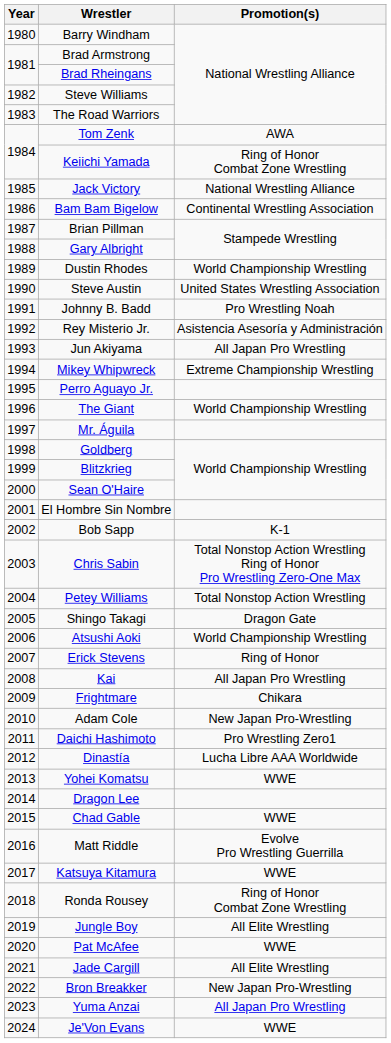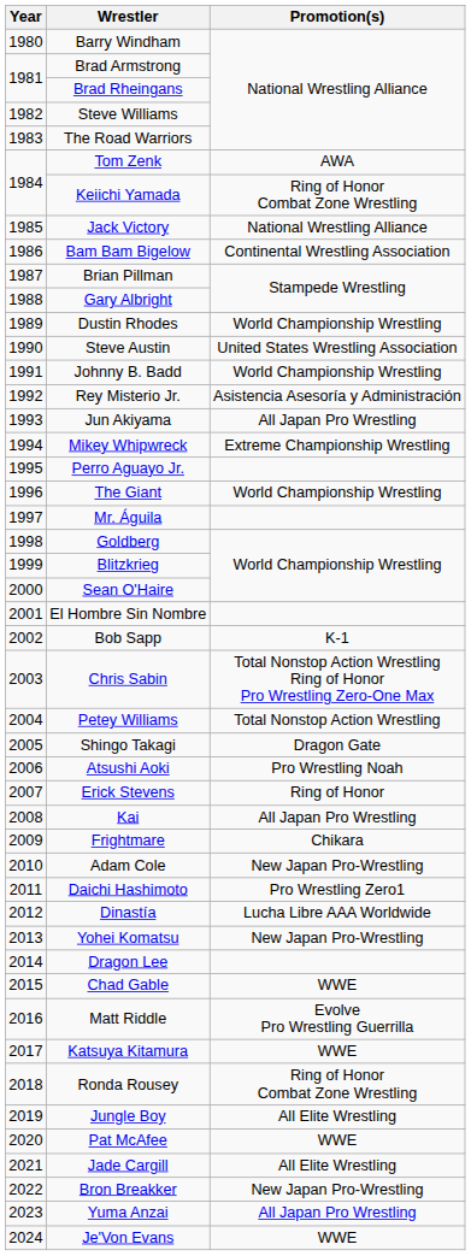 <table class="wikitable sortable" style="text-align: center">
 <tr>
 <th>Year</th>
 <th>Wrestler</th>
 <th>Promotion(s)</th>
 </tr>
 <tr>
 <td>1980</td>
 <td>Barry Windham</td>
 <td rowspan=5>National Wrestling Alliance</td>
 </tr>
 <tr>
 <td rowspan=2>1981</td>
 <td>Brad Armstrong</td>
 </tr>
 <tr>
 <td><a href='#'>Brad Rheingans</a></td>
 </tr>
 <tr>
 <td>1982</td>
 <td>Steve Williams</td>
 </tr>
 <tr>
 <td>1983</td>
 <td>The Road Warriors</td>
 </tr>
 <tr>
 <td rowspan=2>1984</td>
 <td><a href='#'>Tom Zenk</a></td>
 <td>AWA</td>
 </tr>
 <tr>
 <td><a href='#'>Keiichi Yamada</a></td>
 <td>Ring of Honor<br>Combat Zone Wrestling</td>
 </tr>
 <tr>
 <td>1985</td>
 <td><a href='#'>Jack Victory</a></td>
 <td>National Wrestling Alliance</td>
 </tr>
 <tr>
 <td>1986</td>
 <td><a href='#'>Bam Bam Bigelow</a></td>
 <td>Continental Wrestling Association</td>
 </tr>
 <tr>
 <td>1987</td>
 <td>Brian Pillman</td>
 <td rowspan=2>Stampede Wrestling</td>
 </tr>
 <tr>
 <td>1988</td>
 <td><a href='#'>Gary Albright</a></td>
 </tr>
 <tr>
 <td>1989</td>
 <td>Dustin Rhodes</td>
 <td>World Championship Wrestling</td>
 </tr>
 <tr>
 <td>1990</td>
 <td>Steve Austin</td>
 <td>United States Wrestling Association</td>
 </tr>
 <tr>
 <td>1991</td>
 <td>Johnny B. Badd</td>
-<td>Pro Wrestling Noah</td>
+<td>World Championship Wrestling</td>
 </tr>
 <tr>
 <td>1992</td>
 <td>Rey Misterio Jr.</td>
 <td>Asistencia Asesoría y Administración</td>
 </tr>
 <tr>
 <td>1993</td>
 <td>Jun Akiyama</td>
 <td>All Japan Pro Wrestling</td>
 </tr>
 <tr>
 <td>1994</td>
 <td><a href='#'>Mikey Whipwreck</a></td>
 <td>Extreme Championship Wrestling</td>
 </tr>
 <tr>
 <td>1995</td>
 <td><a href='#'>Perro Aguayo Jr.</a></td>
 <td></td>
 </tr>
 <tr>
 <td>1996</td>
 <td><a href='#'>The Giant</a></td>
 <td>World Championship Wrestling</td>
 </tr>
 <tr>
 <td>1997</td>
 <td><a href='#'>Mr. Águila</a></td>
 <td></td>
 </tr>
 <tr>
 <td>1998</td>
 <td><a href='#'>Goldberg</a></td>
 <td rowspan=3>World Championship Wrestling</td>
 </tr>
 <tr>
 <td>1999</td>
 <td><a href='#'>Blitzkrieg</a></td>
 </tr>
 <tr>
 <td>2000</td>
 <td><a href='#'>Sean O'Haire</a></td>
 </tr>
 <tr>
 <td>2001</td>
 <td>El Hombre Sin Nombre</td>
 <td></td>
 </tr>
 <tr>
 <td>2002</td>
 <td>Bob Sapp</td>
 <td>K-1</td>
 </tr>
 <tr>
 <td>2003</td>
 <td><a href='#'>Chris Sabin</a></td>
 <td>Total Nonstop Action Wrestling<br>Ring of Honor<br><a href='#'>Pro Wrestling Zero-One Max</a></td>
 </tr>
 <tr>
 <td>2004</td>
 <td><a href='#'>Petey Williams</a></td>
 <td>Total Nonstop Action Wrestling</td>
 </tr>
 <tr>
 <td>2005</td>
 <td>Shingo Takagi</td>
 <td>Dragon Gate</td>
 </tr>
 <tr>
 <td>2006</td>
 <td><a href='#'>Atsushi Aoki</a></td>
-<td>World Championship Wrestling</td>
+<td>Pro Wrestling Noah</td>
 </tr>
 <tr>
 <td>2007</td>
 <td><a href='#'>Erick Stevens</a></td>
 <td>Ring of Honor</td>
 </tr>
 <tr>
 <td>2008</td>
 <td><a href='#'>Kai</a></td>
 <td>All Japan Pro Wrestling</td>
 </tr>
 <tr>
 <td>2009</td>
 <td><a href='#'>Frightmare</a></td>
 <td>Chikara</td>
 </tr>
 <tr>
 <td>2010</td>
 <td>Adam Cole</td>
 <td>New Japan Pro-Wrestling</td>
 </tr>
 <tr>
 <td>2011</td>
 <td><a href='#'>Daichi Hashimoto</a></td>
 <td>Pro Wrestling Zero1</td>
 </tr>
 <tr>
 <td>2012</td>
 <td><a href='#'>Dinastía</a></td>
 <td>Lucha Libre AAA Worldwide</td>
 </tr>
 <tr>
 <td>2013</td>
 <td><a href='#'>Yohei Komatsu</a></td>
-<td>WWE</td>
+<td>New Japan Pro-Wrestling</td>
 </tr>
 <tr>
 <td>2014</td>
 <td><a href='#'>Dragon Lee</a></td>
 <td></td>
 </tr>
 <tr>
 <td>2015</td>
 <td><a href='#'>Chad Gable</a></td>
 <td>WWE</td>
 </tr>
 <tr>
 <td>2016</td>
 <td>Matt Riddle</td>
 <td>Evolve<br>Pro Wrestling Guerrilla</td>
 </tr>
 <tr>
 <td>2017</td>
 <td><a href='#'>Katsuya Kitamura</a></td>
 <td>WWE</td>
 </tr>
 <tr>
 <td>2018</td>
 <td>Ronda Rousey</td>
 <td>Ring of Honor<br>Combat Zone Wrestling</td>
 </tr>
 <tr>
 <td>2019</td>
 <td><a href='#'>Jungle Boy</a></td>
 <td>All Elite Wrestling</td>
 </tr>
 <tr>
 <td>2020</td>
 <td><a href='#'>Pat McAfee</a></td>
 <td>WWE</td>
 </tr>
 <tr>
 <td>2021</td>
 <td><a href='#'>Jade Cargill</a></td>
 <td>All Elite Wrestling</td>
 </tr>
 <tr>
 <td>2022</td>
 <td><a href='#'>Bron Breakker</a></td>
 <td>New Japan Pro-Wrestling</td>
 </tr>
 <tr>
 <td>2023</td>
 <td><a href='#'>Yuma Anzai</a></td>
 <td><a href='#'>All Japan Pro Wrestling</a></td>
 </tr>
 <tr>
 <td>2024</td>
 <td><a href='#'>Je'Von Evans</a></td>
 <td>WWE</td>
 </tr>
 </table>
